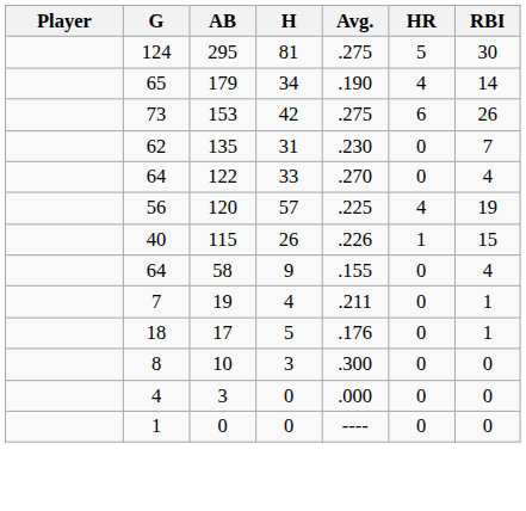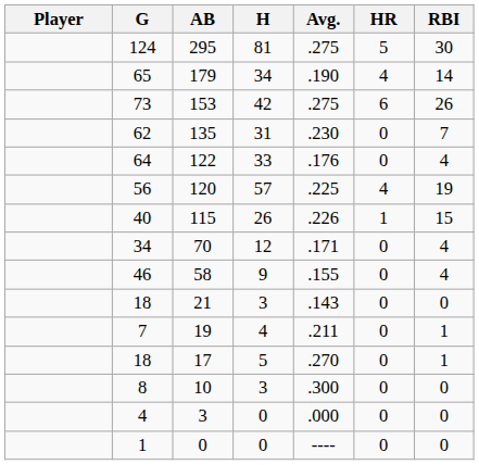 <table class="wikitable sortable">
 <tr>
 <th bgcolor="#DDDDFF" width="16%">Player</th>
 <th bgcolor="#DDDDFF" width="9%">G</th>
 <th bgcolor="#DDDDFF" width="9%">AB</th>
 <th bgcolor="#DDDDFF" width="9%">H</th>
 <th bgcolor="#DDDDFF" width="9%">Avg.</th>
 <th bgcolor="#DDDDFF" width="9%">HR</th>
 <th bgcolor="#DDDDFF" width="9%">RBI</th>
 </tr>
 <tr align="center">
 <td></td>
 <td>124</td>
 <td>295</td>
 <td>81</td>
 <td>.275</td>
 <td>5</td>
 <td>30</td>
 </tr>
 <tr align="center">
 <td></td>
 <td>65</td>
 <td>179</td>
 <td>34</td>
 <td>.190</td>
 <td>4</td>
 <td>14</td>
 </tr>
 <tr align="center">
 <td></td>
 <td>73</td>
 <td>153</td>
 <td>42</td>
 <td>.275</td>
 <td>6</td>
 <td>26</td>
 </tr>
 <tr align="center">
 <td></td>
 <td>62</td>
 <td>135</td>
 <td>31</td>
 <td>.230</td>
 <td>0</td>
 <td>7</td>
 </tr>
 <tr align="center">
 <td></td>
 <td>64</td>
 <td>122</td>
 <td>33</td>
-<td>.270</td>
+<td>.176</td>
 <td>0</td>
 <td>4</td>
 </tr>
 <tr align="center">
 <td></td>
 <td>56</td>
 <td>120</td>
 <td>57</td>
 <td>.225</td>
 <td>4</td>
 <td>19</td>
 </tr>
 <tr align="center">
 <td></td>
 <td>40</td>
 <td>115</td>
 <td>26</td>
 <td>.226</td>
 <td>1</td>
 <td>15</td>
 </tr>
 <tr align="center">
 <td></td>
-<td>64</td>
+<td>34</td>
+<td>70</td>
+<td>12</td>
+<td>.171</td>
+<td>0</td>
+<td>4</td>
+</tr>
+<tr align="center">
+<td></td>
+<td>46</td>
 <td>58</td>
 <td>9</td>
 <td>.155</td>
 <td>0</td>
 <td>4</td>
+</tr>
+<tr align="center">
+<td></td>
+<td>18</td>
+<td>21</td>
+<td>3</td>
+<td>.143</td>
+<td>0</td>
+<td>0</td>
 </tr>
 <tr align="center">
 <td></td>
 <td>7</td>
 <td>19</td>
 <td>4</td>
 <td>.211</td>
 <td>0</td>
 <td>1</td>
 </tr>
 <tr align="center">
 <td></td>
 <td>18</td>
 <td>17</td>
 <td>5</td>
-<td>.176</td>
+<td>.270</td>
 <td>0</td>
 <td>1</td>
 </tr>
 <tr align="center">
 <td></td>
 <td>8</td>
 <td>10</td>
 <td>3</td>
 <td>.300</td>
 <td>0</td>
 <td>0</td>
 </tr>
 <tr align="center">
 <td></td>
 <td>4</td>
 <td>3</td>
 <td>0</td>
 <td>.000</td>
 <td>0</td>
 <td>0</td>
 </tr>
 <tr align="center">
 <td></td>
 <td>1</td>
 <td>0</td>
 <td>0</td>
 <td>----</td>
 <td>0</td>
 <td>0</td>
 </tr>
 </table>
